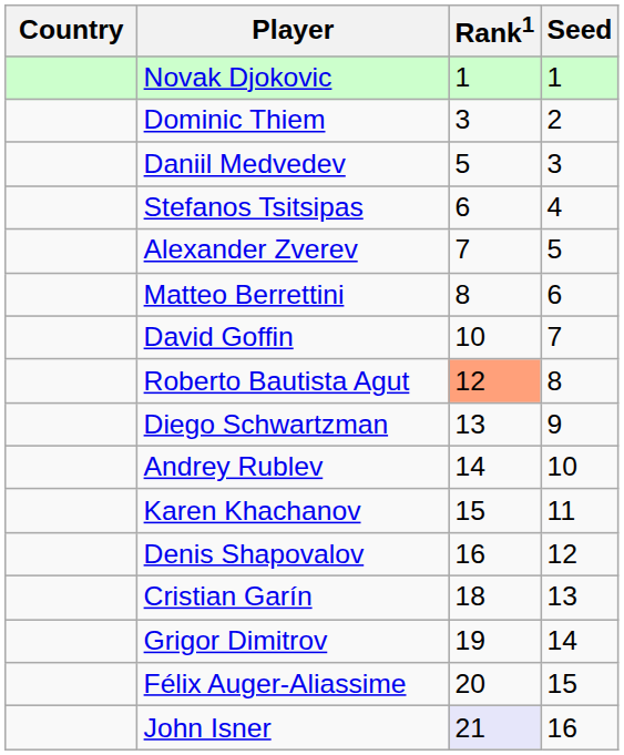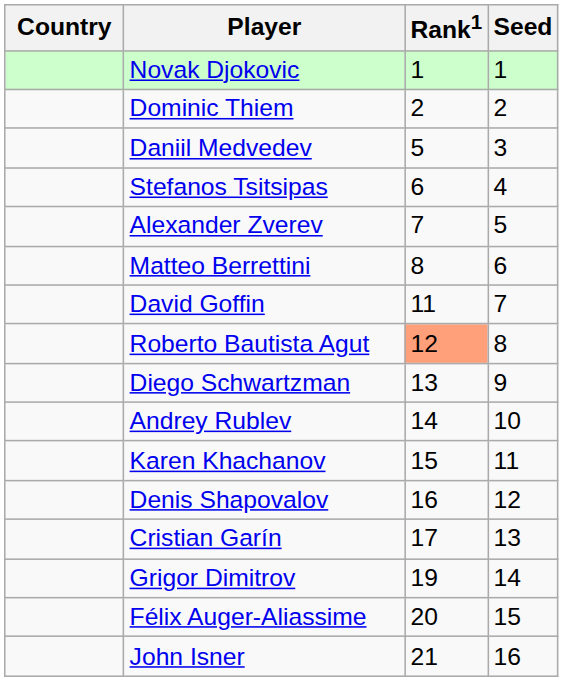 <table class="sortable wikitable">
 <tr>
 <th width="70">Country</th>
 <th width="175">Player</th>
 <th>Rank<sup>1</sup></th>
 <th>Seed</th>
 </tr>
 <tr style="background:#cfc;">
 <td></td>
 <td><a href='#'>Novak Djokovic</a></td>
 <td>1</td>
 <td>1</td>
 </tr>
 <tr>
 <td></td>
 <td><a href='#'>Dominic Thiem</a></td>
-<td>3</td>
+<td>2</td>
 <td>2</td>
 </tr>
 <tr>
 <td></td>
 <td><a href='#'>Daniil Medvedev</a></td>
 <td>5</td>
 <td>3</td>
 </tr>
 <tr>
 <td></td>
 <td><a href='#'>Stefanos Tsitsipas</a></td>
 <td>6</td>
 <td>4</td>
 </tr>
 <tr>
 <td></td>
 <td><a href='#'>Alexander Zverev</a></td>
 <td>7</td>
 <td>5</td>
 </tr>
 <tr>
 <td></td>
 <td><a href='#'>Matteo Berrettini</a></td>
 <td>8</td>
 <td>6</td>
 </tr>
 <tr>
 <td></td>
 <td><a href='#'>David Goffin</a></td>
-<td>10</td>
+<td>11</td>
 <td>7</td>
 </tr>
 <tr>
 <td></td>
 <td><a href='#'>Roberto Bautista Agut</a></td>
 <td style="background: lightsalmon;">12</td>
 <td>8</td>
 </tr>
 <tr>
 <td></td>
 <td><a href='#'>Diego Schwartzman</a></td>
 <td>13</td>
 <td>9</td>
 </tr>
 <tr>
 <td></td>
 <td><a href='#'>Andrey Rublev</a></td>
 <td>14</td>
 <td>10</td>
 </tr>
 <tr>
 <td></td>
 <td><a href='#'>Karen Khachanov</a></td>
 <td>15</td>
 <td>11</td>
 </tr>
 <tr>
 <td></td>
 <td><a href='#'>Denis Shapovalov</a></td>
 <td>16</td>
 <td>12</td>
 </tr>
 <tr>
 <td></td>
 <td><a href='#'>Cristian Garín</a></td>
-<td>18</td>
+<td>17</td>
 <td>13</td>
 </tr>
 <tr>
 <td></td>
 <td><a href='#'>Grigor Dimitrov</a></td>
 <td>19</td>
 <td>14</td>
 </tr>
 <tr>
 <td></td>
 <td><a href='#'>Félix Auger-Aliassime</a></td>
 <td>20</td>
 <td>15</td>
 </tr>
 <tr>
 <td></td>
 <td><a href='#'>John Isner</a></td>
-<td style="background: lavender;">21</td>
+<td>21</td>
 <td>16</td>
 </tr>
 </table>
